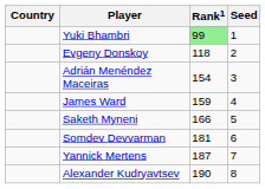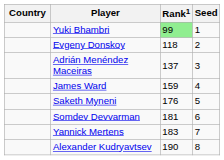 <table class="sortable wikitable">
 <tr>
 <th width="70">Country</th>
 <th width="175">Player</th>
 <th>Rank<sup>1</sup></th>
 <th>Seed</th>
 </tr>
 <tr>
 <td></td>
 <td><a href='#'>Yuki Bhambri</a></td>
 <td style="background: lightgreen;">99</td>
 <td>1</td>
 </tr>
 <tr>
 <td></td>
 <td><a href='#'>Evgeny Donskoy</a></td>
 <td>118</td>
 <td>2</td>
 </tr>
 <tr>
 <td></td>
 <td><a href='#'>Adrián Menéndez Maceiras</a></td>
-<td>154</td>
+<td>137</td>
 <td>3</td>
 </tr>
 <tr>
 <td></td>
 <td><a href='#'>James Ward</a></td>
 <td>159</td>
 <td>4</td>
 </tr>
 <tr>
 <td></td>
 <td><a href='#'>Saketh Myneni</a></td>
-<td>166</td>
+<td>176</td>
 <td>5</td>
 </tr>
 <tr>
 <td></td>
 <td><a href='#'>Somdev Devvarman</a></td>
 <td>181</td>
 <td>6</td>
 </tr>
 <tr>
 <td></td>
 <td><a href='#'>Yannick Mertens</a></td>
-<td>187</td>
+<td>183</td>
 <td>7</td>
 </tr>
 <tr>
 <td></td>
 <td><a href='#'>Alexander Kudryavtsev</a></td>
 <td>190</td>
 <td>8</td>
 </tr>
 </table>
